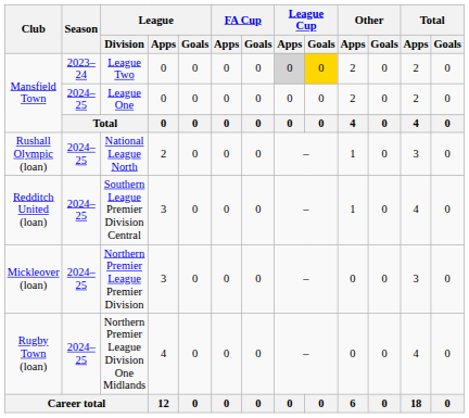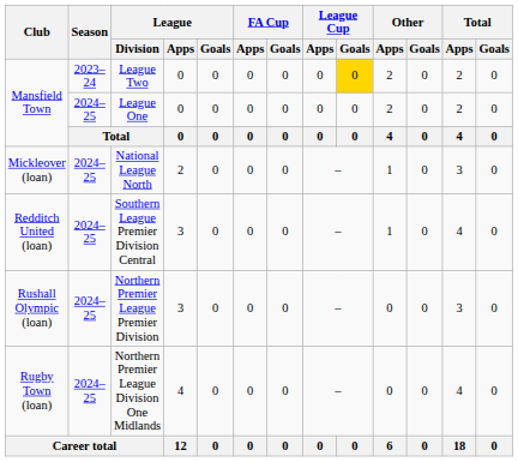 <table class="wikitable" style="text-align: center">
 <tr>
 <th rowspan="2">Club</th>
 <th rowspan="2">Season</th>
 <th colspan="3">League</th>
 <th colspan="2"><a href='#'>FA Cup</a></th>
 <th colspan="2"><a href='#'>League Cup</a></th>
 <th colspan="2">Other</th>
 <th colspan="2">Total</th>
 </tr>
 <tr>
 <th>Division</th>
 <th>Apps</th>
 <th>Goals</th>
 <th>Apps</th>
 <th>Goals</th>
 <th>Apps</th>
 <th>Goals</th>
 <th>Apps</th>
 <th>Goals</th>
 <th>Apps</th>
 <th>Goals</th>
 </tr>
 <tr>
 <td rowspan="3"><a href='#'>Mansfield Town</a></td>
 <td><a href='#'>2023–24</a></td>
 <td><a href='#'>League Two</a></td>
 <td>0</td>
 <td>0</td>
 <td>0</td>
 <td>0</td>
-<td style="background: lightgrey;">0</td>
+<td>0</td>
 <td style="background: gold;">0</td>
 <td>2</td>
 <td>0</td>
 <td>2</td>
 <td>0</td>
 </tr>
 <tr>
 <td><a href='#'>2024–25</a></td>
 <td><a href='#'>League One</a></td>
 <td>0</td>
 <td>0</td>
 <td>0</td>
 <td>0</td>
 <td>0</td>
 <td>0</td>
 <td>2</td>
 <td>0</td>
 <td>2</td>
 <td>0</td>
 </tr>
 <tr>
 <th colspan="2">Total</th>
 <th>0</th>
 <th>0</th>
 <th>0</th>
 <th>0</th>
 <th>0</th>
 <th>0</th>
 <th>4</th>
 <th>0</th>
 <th>4</th>
 <th>0</th>
 </tr>
 <tr>
-<td><a href='#'>Rushall Olympic</a> (loan)</td>
+<td><a href='#'>Mickleover</a> (loan)</td>
 <td><a href='#'>2024–25</a></td>
 <td><a href='#'>National League North</a></td>
 <td>2</td>
 <td>0</td>
 <td>0</td>
 <td>0</td>
 <td colspan="2">–</td>
 <td>1</td>
 <td>0</td>
 <td>3</td>
 <td>0</td>
 </tr>
 <tr>
 <td><a href='#'>Redditch United</a> (loan)</td>
 <td><a href='#'>2024–25</a></td>
 <td><a href='#'>Southern League</a> Premier Division Central</td>
 <td>3</td>
 <td>0</td>
 <td>0</td>
 <td>0</td>
 <td colspan="2">–</td>
 <td>1</td>
 <td>0</td>
 <td>4</td>
 <td>0</td>
 </tr>
 <tr>
-<td><a href='#'>Mickleover</a> (loan)</td>
+<td><a href='#'>Rushall Olympic</a> (loan)</td>
 <td><a href='#'>2024–25</a></td>
 <td><a href='#'>Northern Premier League</a> Premier Division</td>
 <td>3</td>
 <td>0</td>
 <td>0</td>
 <td>0</td>
 <td colspan="2">–</td>
 <td>0</td>
 <td>0</td>
 <td>3</td>
 <td>0</td>
 </tr>
 <tr>
 <td><a href='#'>Rugby Town</a> (loan)</td>
 <td><a href='#'>2024–25</a></td>
 <td>Northern Premier League Division One Midlands</td>
 <td>4</td>
 <td>0</td>
 <td>0</td>
 <td>0</td>
 <td colspan="2">–</td>
 <td>0</td>
 <td>0</td>
 <td>4</td>
 <td>0</td>
 </tr>
 <tr>
 <th colspan="3">Career total</th>
 <th>12</th>
 <th>0</th>
 <th>0</th>
 <th>0</th>
 <th>0</th>
 <th>0</th>
 <th>6</th>
 <th>0</th>
 <th>18</th>
 <th>0</th>
 </tr>
 </table>
